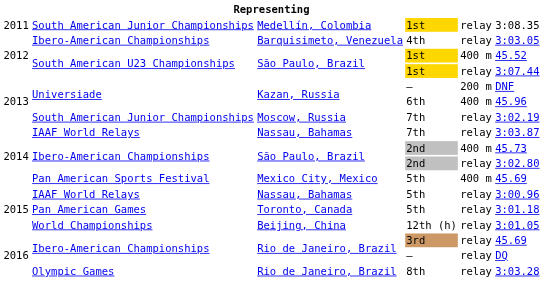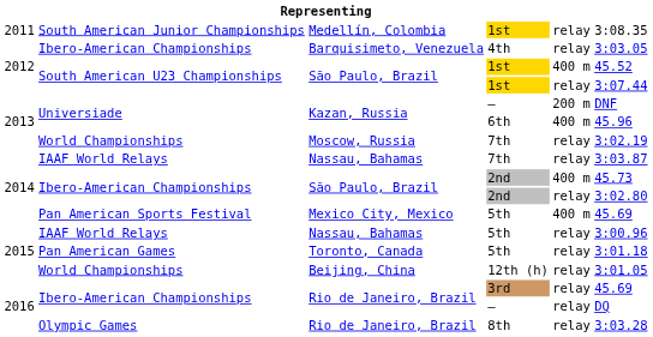 <table>
 <tr>
 <th colspan="6">Representing </th>
 </tr>
 <tr>
 <td>2011</td>
 <td><a href='#'>South American Junior Championships</a></td>
 <td><a href='#'>Medellín, Colombia</a></td>
 <td bgcolor=gold>1st</td>
 <td> relay</td>
 <td>3:08.35</td>
 </tr>
 <tr>
 <td rowspan=3>2012</td>
 <td><a href='#'>Ibero-American Championships</a></td>
 <td><a href='#'>Barquisimeto, Venezuela</a></td>
 <td>4th</td>
 <td> relay</td>
 <td><a href='#'>3:03.05</a></td>
 </tr>
 <tr>
 <td rowspan=2><a href='#'>South American U23 Championships</a></td>
 <td rowspan=2><a href='#'>São Paulo, Brazil</a></td>
 <td bgcolor=gold>1st</td>
 <td>400 m</td>
 <td><a href='#'>45.52</a></td>
 </tr>
 <tr>
 <td bgcolor=gold>1st</td>
 <td> relay</td>
 <td><a href='#'>3:07.44</a></td>
 </tr>
 <tr>
 <td rowspan=3>2013</td>
 <td rowspan=2><a href='#'>Universiade</a></td>
 <td rowspan=2><a href='#'>Kazan, Russia</a></td>
 <td>–</td>
 <td>200 m</td>
 <td><a href='#'>DNF</a></td>
 </tr>
 <tr>
 <td>6th</td>
 <td>400 m</td>
 <td><a href='#'>45.96</a></td>
 </tr>
 <tr>
-<td><a href='#'>South American Junior Championships</a></td>
+<td><a href='#'>World Championships</a></td>
 <td><a href='#'>Moscow, Russia</a></td>
 <td>7th</td>
 <td> relay</td>
 <td><a href='#'>3:02.19</a></td>
 </tr>
 <tr>
 <td rowspan=4>2014</td>
 <td><a href='#'>IAAF World Relays</a></td>
 <td><a href='#'>Nassau, Bahamas</a></td>
 <td>7th</td>
 <td> relay</td>
 <td><a href='#'>3:03.87</a></td>
 </tr>
 <tr>
 <td rowspan=2><a href='#'>Ibero-American Championships</a></td>
 <td rowspan=2><a href='#'>São Paulo, Brazil</a></td>
 <td bgcolor=silver>2nd</td>
 <td>400 m</td>
 <td><a href='#'>45.73</a></td>
 </tr>
 <tr>
 <td bgcolor=silver>2nd</td>
 <td> relay</td>
 <td><a href='#'>3:02.80</a></td>
 </tr>
 <tr>
 <td><a href='#'>Pan American Sports Festival</a></td>
 <td><a href='#'>Mexico City, Mexico</a></td>
 <td>5th</td>
 <td>400 m</td>
 <td><a href='#'>45.69</a></td>
 </tr>
 <tr>
 <td rowspan=3>2015</td>
 <td><a href='#'>IAAF World Relays</a></td>
 <td><a href='#'>Nassau, Bahamas</a></td>
 <td>5th</td>
 <td> relay</td>
 <td><a href='#'>3:00.96</a></td>
 </tr>
 <tr>
 <td><a href='#'>Pan American Games</a></td>
 <td><a href='#'>Toronto, Canada</a></td>
 <td>5th</td>
 <td> relay</td>
 <td><a href='#'>3:01.18</a></td>
 </tr>
 <tr>
 <td><a href='#'>World Championships</a></td>
 <td><a href='#'>Beijing, China</a></td>
 <td>12th (h)</td>
 <td> relay</td>
 <td><a href='#'>3:01.05</a></td>
 </tr>
 <tr>
 <td rowspan=3>2016</td>
 <td rowspan=2><a href='#'>Ibero-American Championships</a></td>
 <td rowspan=2><a href='#'>Rio de Janeiro, Brazil</a></td>
 <td bgcolor=cc9966>3rd</td>
 <td> relay</td>
 <td><a href='#'>45.69</a></td>
 </tr>
 <tr>
 <td>–</td>
 <td> relay</td>
 <td><a href='#'>DQ</a></td>
 </tr>
 <tr>
 <td><a href='#'>Olympic Games</a></td>
 <td><a href='#'>Rio de Janeiro, Brazil</a></td>
 <td>8th</td>
 <td> relay</td>
 <td><a href='#'>3:03.28</a></td>
 </tr>
 </table>
